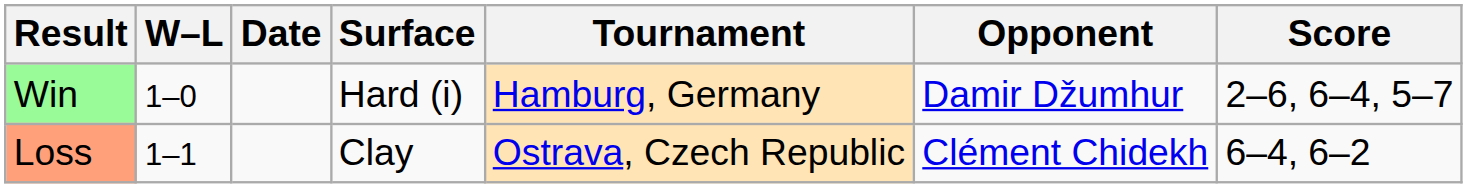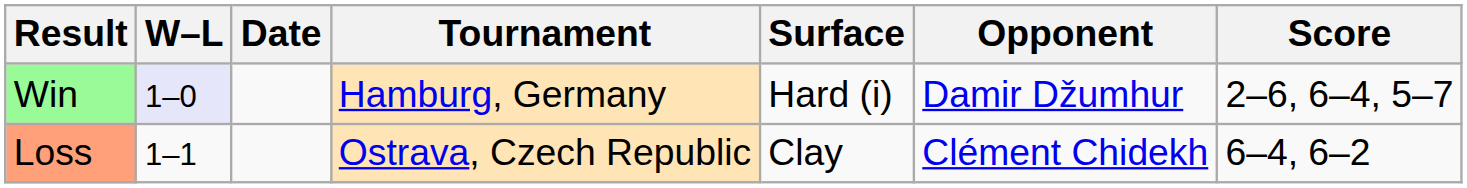 <table class="sortable wikitable nowrap">
 <tr>
 <th>Result</th>
 <th class="unsortable">W–L</th>
 <th>Date</th>
+<th>Tournament</th>
 <th>Surface</th>
-<th>Tournament</th>
 <th>Opponent</th>
 <th class="unsortable">Score</th>
 </tr>
 <tr>
 <td bgcolor=98FB98>Win</td>
-<td><small>1–0</small></td>
+<td style="background: lavender;"><small>1–0</small></td>
 <td><a href='#'></a></td>
+<td style="background:moccasin;"><a href='#'>Hamburg</a>, Germany</td>
 <td>Hard (i)</td>
-<td style="background:moccasin;"><a href='#'>Hamburg</a>, Germany</td>
 <td> <a href='#'>Damir Džumhur</a></td>
 <td>2–6, 6–4, 5–7</td>
 </tr>
 <tr>
 <td bgcolor=FFA07A>Loss</td>
 <td><small>1–1</small></td>
 <td><a href='#'></a></td>
+<td style="background:moccasin;"><a href='#'>Ostrava</a>, Czech Republic</td>
 <td>Clay</td>
-<td style="background:moccasin;"><a href='#'>Ostrava</a>, Czech Republic</td>
 <td> <a href='#'>Clément Chidekh</a></td>
 <td>6–4, 6–2</td>
 </tr>
 </table>
